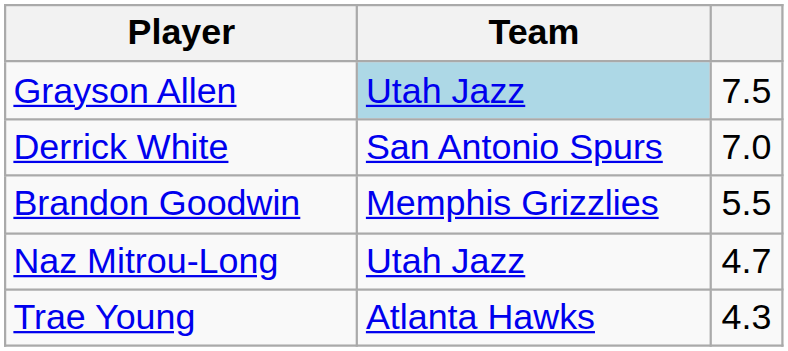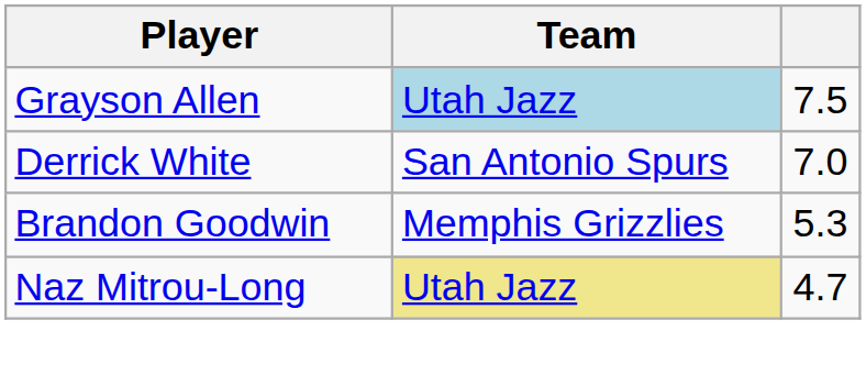 <table class="wikitable" style="text-align:left">
 <tr>
 <th width="150px">Player</th>
 <th width="150px">Team</th>
 <th width="25px"></th>
 </tr>
 <tr>
 <td><a href='#'>Grayson Allen</a></td>
 <td style="background: lightblue;"><a href='#'>Utah Jazz</a></td>
 <td align="center">7.5</td>
 </tr>
 <tr>
 <td><a href='#'>Derrick White</a></td>
 <td><a href='#'>San Antonio Spurs</a></td>
 <td align="center">7.0</td>
 </tr>
 <tr>
 <td><a href='#'>Brandon Goodwin</a></td>
 <td><a href='#'>Memphis Grizzlies</a></td>
-<td align="center">5.5</td>
+<td align="center">5.3</td>
 </tr>
 <tr>
 <td><a href='#'>Naz Mitrou-Long</a></td>
-<td><a href='#'>Utah Jazz</a></td>
+<td style="background: khaki;"><a href='#'>Utah Jazz</a></td>
 <td align="center">4.7</td>
 </tr>
-<tr>
-<td><a href='#'>Trae Young</a></td>
-<td><a href='#'>Atlanta Hawks</a></td>
-<td align="center">4.3</td>
-</tr>
 </table>
